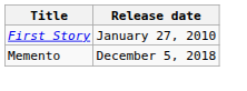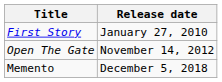 <table class="wikitable">
 <tr>
 <th>Title</th>
 <th>Release date</th>
 </tr>
 <tr>
 <td><em><a href='#'>First Story</a></em></td>
 <td>January 27, 2010</td>
 </tr>
 <tr>
+<td><em>Open The Gate</em></td>
+<td>November 14, 2012</td>
+</tr>
+<tr>
 <td>Memento</td>
 <td>December 5, 2018</td>
 </tr>
 </table>
